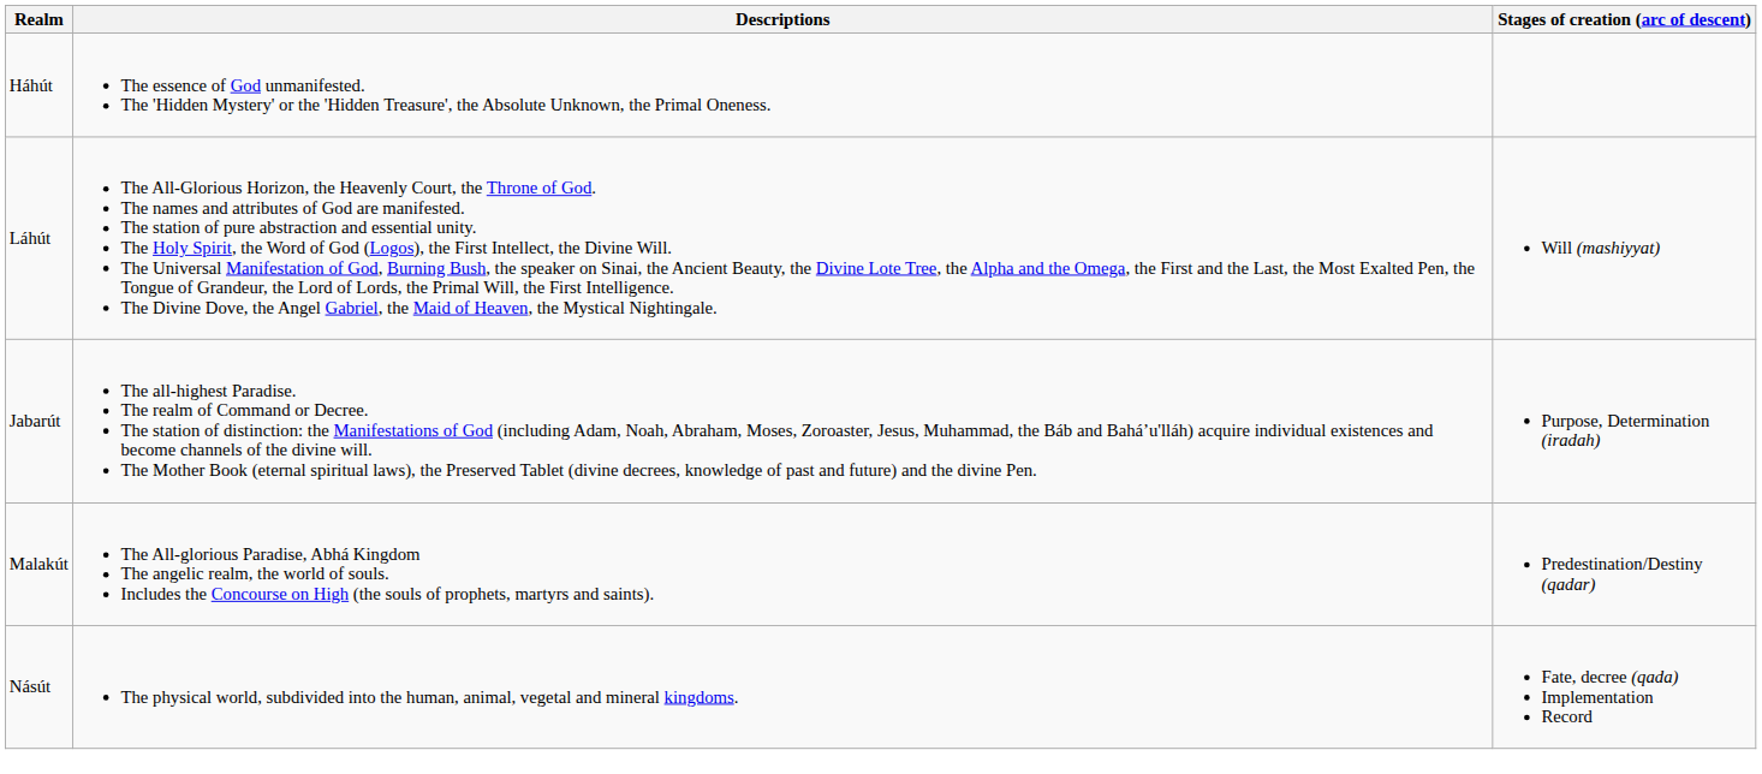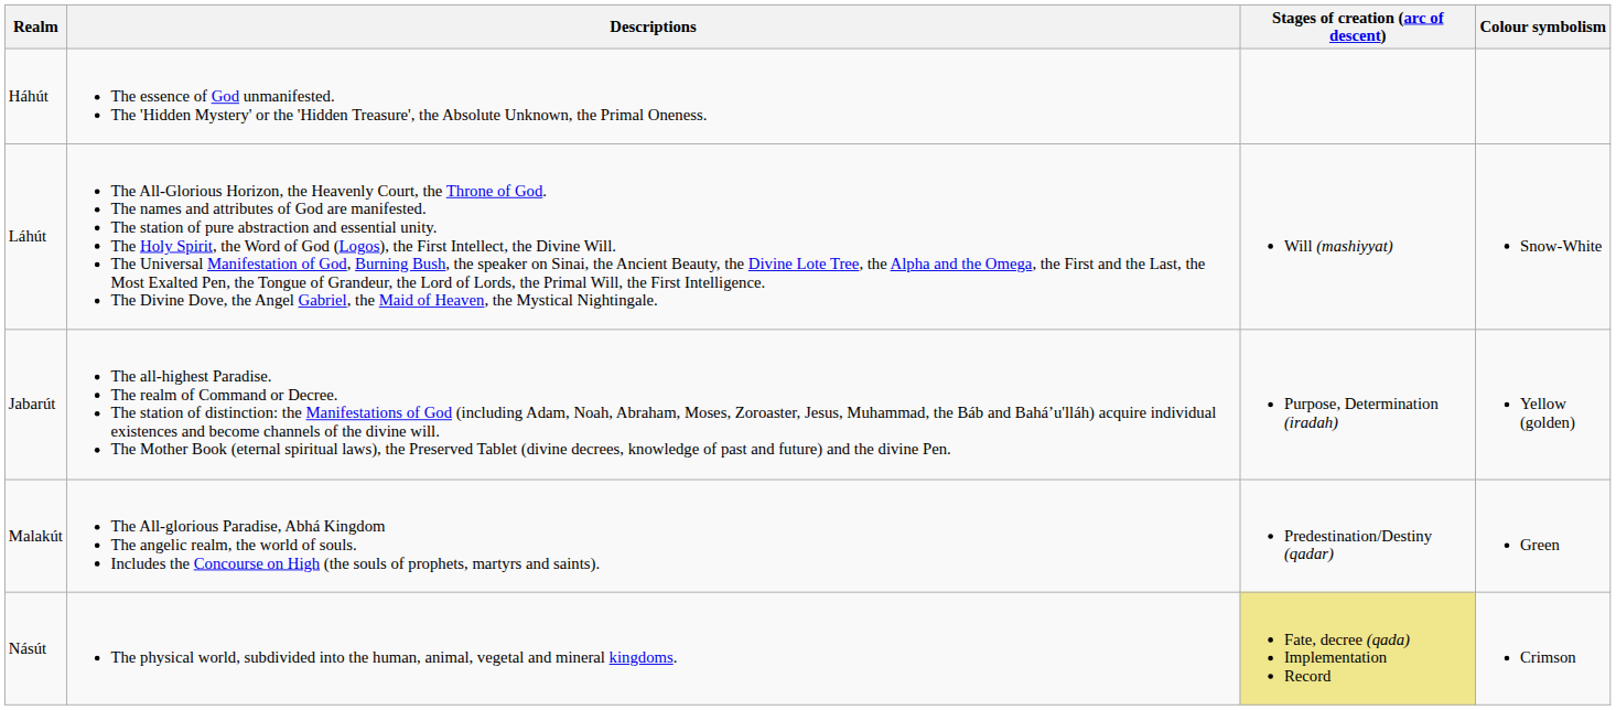 <table class="wikitable" style="margin: 1em auto 1em auto;">
 <tr>
 <th>Realm</th>
 <th>Descriptions</th>
 <th>Stages of creation (<a href='#'>arc of descent</a>)</th>
+<th>Colour symbolism</th>
 </tr>
 <tr>
 <td>Háhút</td>
 <td><br><ul><li>The essence of <a href='#'>God</a> unmanifested.</li><li>The 'Hidden Mystery' or the 'Hidden Treasure', the Absolute Unknown, the Primal Oneness.</li></ul></td>
+<td></td>
 <td></td>
 </tr>
 <tr>
 <td>Láhút</td>
 <td><br><ul><li>The All-Glorious Horizon, the Heavenly Court, the <a href='#'>Throne of God</a>.</li><li>The names and attributes of God are manifested.</li><li>The station of pure abstraction and essential unity.</li><li>The <a href='#'>Holy Spirit</a>, the Word of God (<a href='#'>Logos</a>), the First Intellect, the Divine Will.</li><li>The Universal <a href='#'>Manifestation of God</a>, <a href='#'>Burning Bush</a>, the speaker on Sinai, the Ancient Beauty, the <a href='#'>Divine Lote Tree</a>, the <a href='#'>Alpha and the Omega</a>, the First and the Last, the Most Exalted Pen, the Tongue of Grandeur, the Lord of Lords, the Primal Will, the First Intelligence.</li><li>The Divine Dove, the Angel <a href='#'>Gabriel</a>, the <a href='#'>Maid of Heaven</a>, the Mystical Nightingale.</li></ul></td>
 <td><br><ul><li>Will <em>(mashiyyat)</em></li></ul></td>
+<td><br><ul><li>Snow-White</li></ul></td>
 </tr>
 <tr>
 <td>Jabarút</td>
 <td><br><ul><li>The all-highest Paradise.</li><li>The realm of Command or Decree.</li><li>The station of distinction: the <a href='#'>Manifestations of God</a> (including Adam, Noah, Abraham, Moses, Zoroaster, Jesus, Muhammad, the Báb and Baháʼu'lláh) acquire individual existences and become channels of the divine will.</li><li>The Mother Book (eternal spiritual laws), the Preserved Tablet (divine decrees, knowledge of past and future) and the divine Pen.</li></ul></td>
 <td><br><ul><li>Purpose, Determination <em>(iradah)</em></li></ul></td>
+<td><br><ul><li>Yellow (golden)</li></ul></td>
 </tr>
 <tr>
 <td>Malakút</td>
 <td><br><ul><li>The All-glorious Paradise, Abhá Kingdom</li><li>The angelic realm, the world of souls.</li><li>Includes the <a href='#'>Concourse on High</a> (the souls of prophets, martyrs and saints).</li></ul></td>
 <td><br><ul><li>Predestination/Destiny <em>(qadar)</em></li></ul></td>
+<td><br><ul><li>Green</li></ul></td>
 </tr>
 <tr>
 <td>Násút</td>
 <td><br><ul><li>The physical world, subdivided into the human, animal, vegetal and mineral <a href='#'>kingdoms</a>.</li></ul></td>
-<td><br><ul><li>Fate, decree <em>(qada)</em></li><li>Implementation</li><li>Record</li></ul></td>
+<td style="background: khaki;"><br><ul><li>Fate, decree <em>(qada)</em></li><li>Implementation</li><li>Record</li></ul></td>
+<td><br><ul><li>Crimson</li></ul></td>
 </tr>
 </table>
